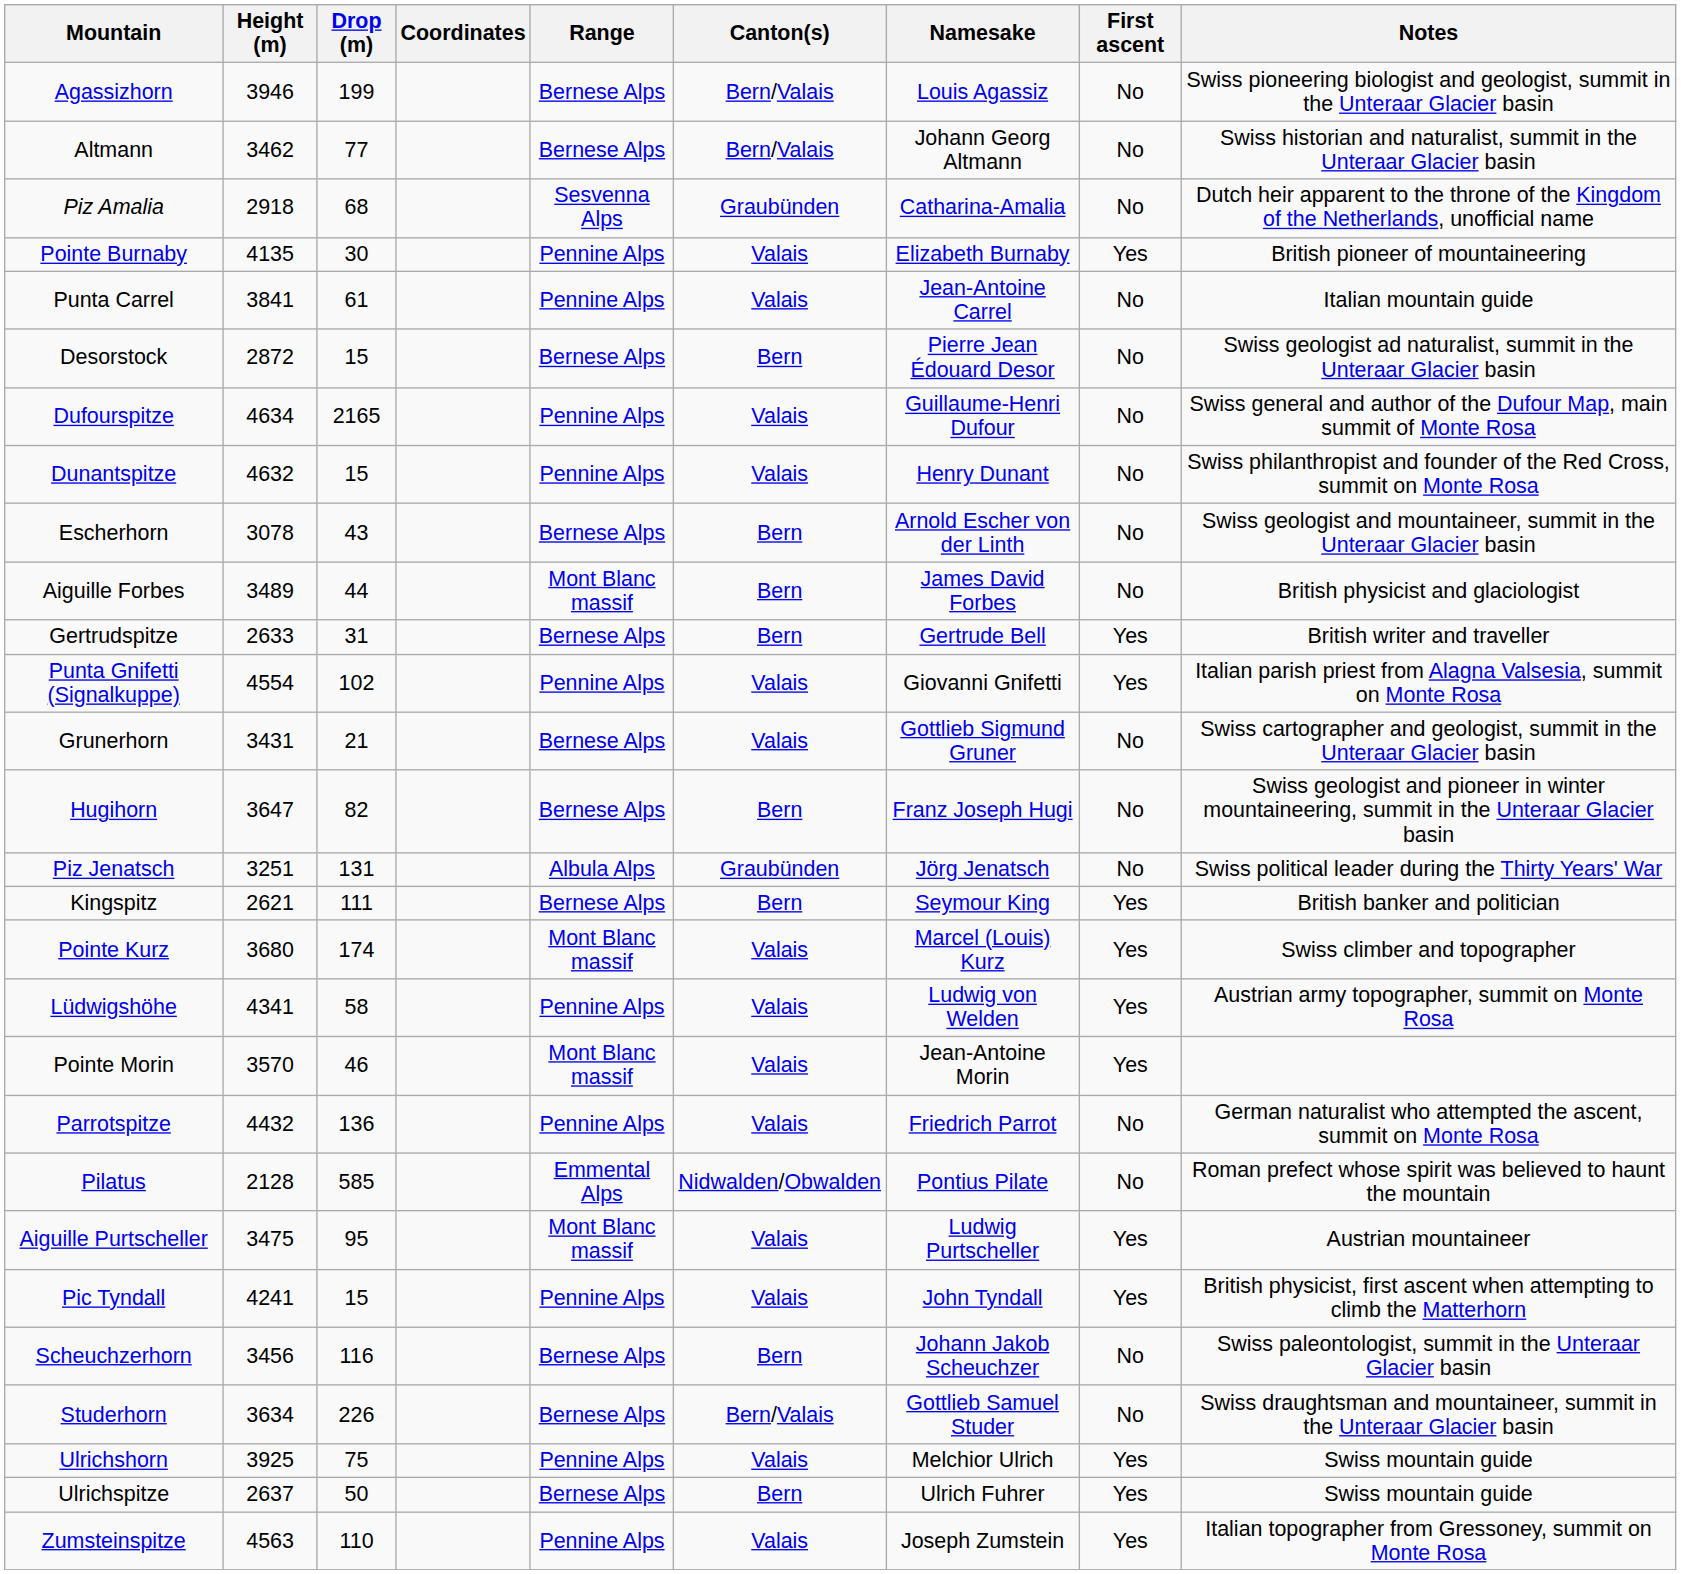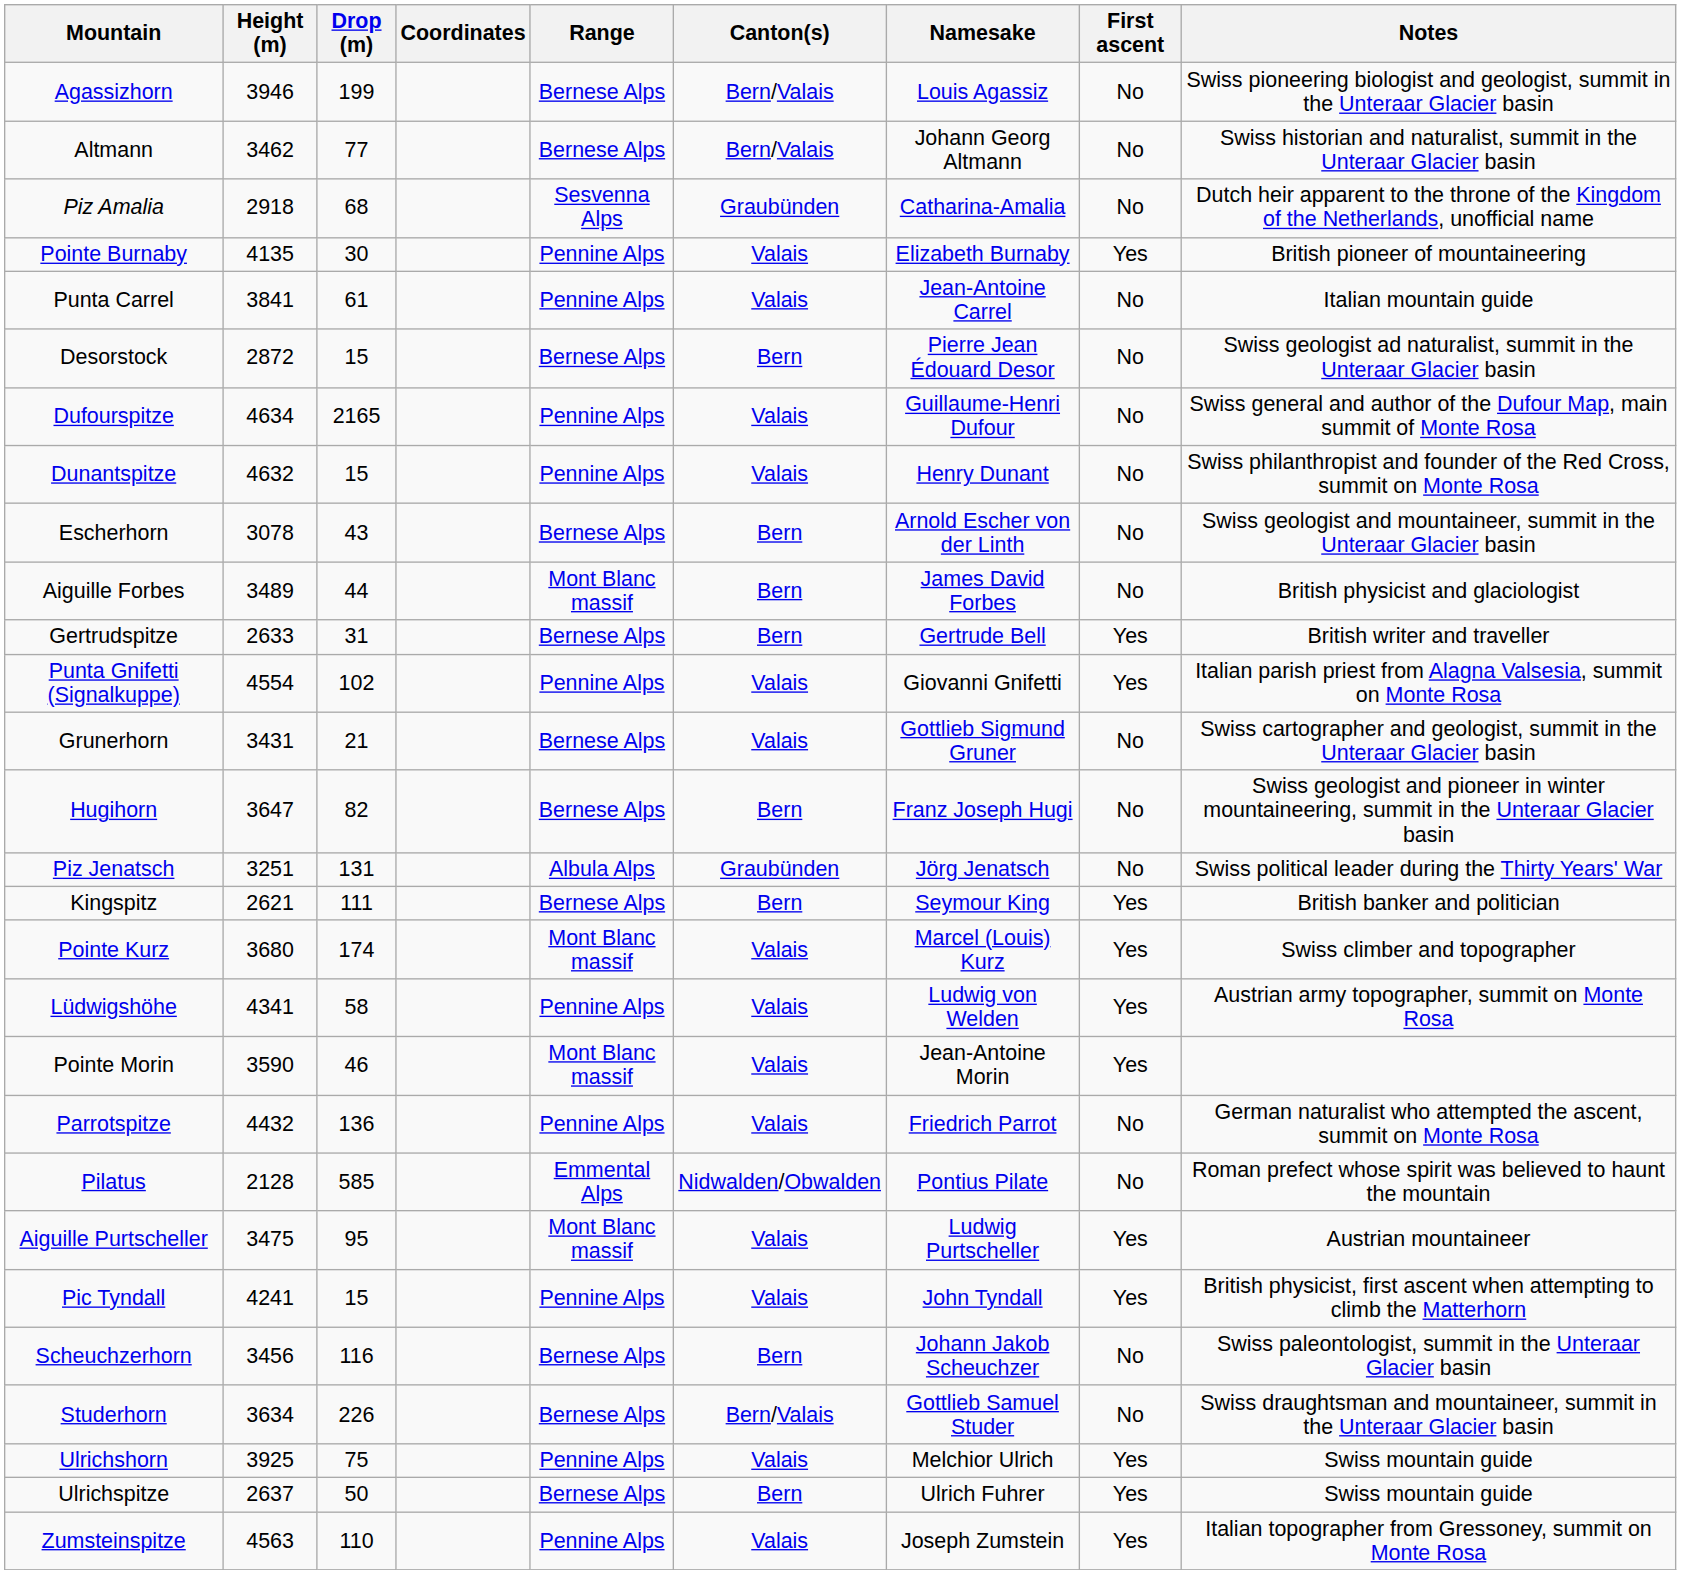 <table class="wikitable sortable" style="text-align: center; background-color:#F9F9F9; font-size: 100%;">
 <tr bgcolor="#dddddd">
 <th>Mountain</th>
 <th>Height (m)</th>
 <th><a href='#'>Drop</a> (m)</th>
 <th>Coordinates</th>
 <th>Range</th>
 <th>Canton(s)</th>
 <th>Namesake</th>
 <th>First ascent</th>
 <th>Notes</th>
 </tr>
 <tr>
 <td><a href='#'>Agassizhorn</a></td>
 <td>3946</td>
 <td>199</td>
 <td></td>
 <td><a href='#'>Bernese Alps</a></td>
 <td><a href='#'>Bern</a>/<a href='#'>Valais</a></td>
 <td><a href='#'>Louis Agassiz</a></td>
 <td>No</td>
 <td>Swiss pioneering biologist and geologist, summit in the <a href='#'>Unteraar Glacier</a> basin</td>
 </tr>
 <tr>
 <td>Altmann</td>
 <td>3462</td>
 <td>77</td>
 <td></td>
 <td><a href='#'>Bernese Alps</a></td>
 <td><a href='#'>Bern</a>/<a href='#'>Valais</a></td>
 <td>Johann Georg Altmann</td>
 <td>No</td>
 <td>Swiss historian and naturalist, summit in the <a href='#'>Unteraar Glacier</a> basin</td>
 </tr>
 <tr>
 <td><em>Piz Amalia</em></td>
 <td>2918</td>
 <td>68</td>
 <td></td>
 <td><a href='#'>Sesvenna Alps</a></td>
 <td><a href='#'>Graubünden</a></td>
 <td><a href='#'>Catharina-Amalia</a></td>
 <td>No</td>
 <td>Dutch heir apparent to the throne of the <a href='#'>Kingdom of the Netherlands</a>, unofficial name</td>
 </tr>
 <tr>
 <td><a href='#'>Pointe Burnaby</a></td>
 <td>4135</td>
 <td>30</td>
 <td></td>
 <td><a href='#'>Pennine Alps</a></td>
 <td><a href='#'>Valais</a></td>
 <td><a href='#'>Elizabeth Burnaby</a></td>
 <td>Yes</td>
 <td>British pioneer of mountaineering</td>
 </tr>
 <tr>
 <td>Punta Carrel</td>
 <td>3841</td>
 <td>61</td>
 <td></td>
 <td><a href='#'>Pennine Alps</a></td>
 <td><a href='#'>Valais</a></td>
 <td><a href='#'>Jean-Antoine Carrel</a></td>
 <td>No</td>
 <td>Italian mountain guide</td>
 </tr>
 <tr>
 <td>Desorstock</td>
 <td>2872</td>
 <td>15</td>
 <td></td>
 <td><a href='#'>Bernese Alps</a></td>
 <td><a href='#'>Bern</a></td>
 <td><a href='#'>Pierre Jean Édouard Desor</a></td>
 <td>No</td>
 <td>Swiss geologist ad naturalist, summit in the <a href='#'>Unteraar Glacier</a> basin</td>
 </tr>
 <tr>
 <td><a href='#'>Dufourspitze</a></td>
 <td>4634</td>
 <td>2165</td>
 <td></td>
 <td><a href='#'>Pennine Alps</a></td>
 <td><a href='#'>Valais</a></td>
 <td><a href='#'>Guillaume-Henri Dufour</a></td>
 <td>No</td>
 <td>Swiss general and author of the <a href='#'>Dufour Map</a>, main summit of <a href='#'>Monte Rosa</a></td>
 </tr>
 <tr>
 <td><a href='#'>Dunantspitze</a></td>
 <td>4632</td>
 <td>15</td>
 <td></td>
 <td><a href='#'>Pennine Alps</a></td>
 <td><a href='#'>Valais</a></td>
 <td><a href='#'>Henry Dunant</a></td>
 <td>No</td>
 <td>Swiss philanthropist and founder of the Red Cross, summit on <a href='#'>Monte Rosa</a></td>
 </tr>
 <tr>
 <td>Escherhorn</td>
 <td>3078</td>
 <td>43</td>
 <td></td>
 <td><a href='#'>Bernese Alps</a></td>
 <td><a href='#'>Bern</a></td>
 <td><a href='#'>Arnold Escher von der Linth</a></td>
 <td>No</td>
 <td>Swiss geologist and mountaineer, summit in the <a href='#'>Unteraar Glacier</a> basin</td>
 </tr>
 <tr>
 <td>Aiguille Forbes</td>
 <td>3489</td>
 <td>44</td>
 <td></td>
 <td><a href='#'>Mont Blanc massif</a></td>
 <td><a href='#'>Bern</a></td>
 <td><a href='#'>James David Forbes</a></td>
 <td>No</td>
 <td>British physicist and glaciologist</td>
 </tr>
 <tr>
 <td>Gertrudspitze</td>
 <td>2633</td>
 <td>31</td>
 <td></td>
 <td><a href='#'>Bernese Alps</a></td>
 <td><a href='#'>Bern</a></td>
 <td><a href='#'>Gertrude Bell</a></td>
 <td>Yes</td>
 <td>British writer and traveller</td>
 </tr>
 <tr>
 <td><a href='#'>Punta Gnifetti (Signalkuppe)</a></td>
 <td>4554</td>
 <td>102</td>
 <td></td>
 <td><a href='#'>Pennine Alps</a></td>
 <td><a href='#'>Valais</a></td>
 <td>Giovanni Gnifetti</td>
 <td>Yes</td>
 <td>Italian parish priest from <a href='#'>Alagna Valsesia</a>, summit on <a href='#'>Monte Rosa</a></td>
 </tr>
 <tr>
 <td>Grunerhorn</td>
 <td>3431</td>
 <td>21</td>
 <td></td>
 <td><a href='#'>Bernese Alps</a></td>
 <td><a href='#'>Valais</a></td>
 <td><a href='#'>Gottlieb Sigmund Gruner</a></td>
 <td>No</td>
 <td>Swiss cartographer and geologist, summit in the <a href='#'>Unteraar Glacier</a> basin</td>
 </tr>
 <tr>
 <td><a href='#'>Hugihorn</a></td>
 <td>3647</td>
 <td>82</td>
 <td></td>
 <td><a href='#'>Bernese Alps</a></td>
 <td><a href='#'>Bern</a></td>
 <td><a href='#'>Franz Joseph Hugi</a></td>
 <td>No</td>
 <td>Swiss geologist and pioneer in winter mountaineering, summit in the <a href='#'>Unteraar Glacier</a> basin</td>
 </tr>
 <tr>
 <td><a href='#'>Piz Jenatsch</a></td>
 <td>3251</td>
 <td>131</td>
 <td></td>
 <td><a href='#'>Albula Alps</a></td>
 <td><a href='#'>Graubünden</a></td>
 <td><a href='#'>Jörg Jenatsch</a></td>
 <td>No</td>
 <td>Swiss political leader during the <a href='#'>Thirty Years' War</a></td>
 </tr>
 <tr>
 <td>Kingspitz</td>
 <td>2621</td>
 <td>111</td>
 <td></td>
 <td><a href='#'>Bernese Alps</a></td>
 <td><a href='#'>Bern</a></td>
 <td><a href='#'>Seymour King</a></td>
 <td>Yes</td>
 <td>British banker and politician</td>
 </tr>
 <tr>
 <td><a href='#'>Pointe Kurz</a></td>
 <td>3680</td>
 <td>174</td>
 <td></td>
 <td><a href='#'>Mont Blanc massif</a></td>
 <td><a href='#'>Valais</a></td>
 <td><a href='#'>Marcel (Louis) Kurz</a></td>
 <td>Yes</td>
 <td>Swiss climber and topographer</td>
 </tr>
 <tr>
 <td><a href='#'>Lüdwigshöhe</a></td>
 <td>4341</td>
 <td>58</td>
 <td></td>
 <td><a href='#'>Pennine Alps</a></td>
 <td><a href='#'>Valais</a></td>
 <td><a href='#'>Ludwig von Welden</a></td>
 <td>Yes</td>
 <td>Austrian army topographer, summit on <a href='#'>Monte Rosa</a></td>
 </tr>
 <tr>
 <td>Pointe Morin</td>
-<td>3570</td>
+<td>3590</td>
 <td>46</td>
 <td></td>
 <td><a href='#'>Mont Blanc massif</a></td>
 <td><a href='#'>Valais</a></td>
 <td>Jean-Antoine Morin</td>
 <td>Yes</td>
 <td></td>
 </tr>
 <tr>
 <td><a href='#'>Parrotspitze</a></td>
 <td>4432</td>
 <td>136</td>
 <td></td>
 <td><a href='#'>Pennine Alps</a></td>
 <td><a href='#'>Valais</a></td>
 <td><a href='#'>Friedrich Parrot</a></td>
 <td>No</td>
 <td>German naturalist who attempted the ascent, summit on <a href='#'>Monte Rosa</a></td>
 </tr>
 <tr>
 <td><a href='#'>Pilatus</a></td>
 <td>2128</td>
 <td>585</td>
 <td></td>
 <td><a href='#'>Emmental Alps</a></td>
 <td><a href='#'>Nidwalden</a>/<a href='#'>Obwalden</a></td>
 <td><a href='#'>Pontius Pilate</a></td>
 <td>No</td>
 <td>Roman prefect whose spirit was believed to haunt the mountain</td>
 </tr>
 <tr>
 <td><a href='#'>Aiguille Purtscheller</a></td>
 <td>3475</td>
 <td>95</td>
 <td></td>
 <td><a href='#'>Mont Blanc massif</a></td>
 <td><a href='#'>Valais</a></td>
 <td><a href='#'>Ludwig Purtscheller</a></td>
 <td>Yes</td>
 <td>Austrian mountaineer</td>
 </tr>
 <tr>
 <td><a href='#'>Pic Tyndall</a></td>
 <td>4241</td>
 <td>15</td>
 <td></td>
 <td><a href='#'>Pennine Alps</a></td>
 <td><a href='#'>Valais</a></td>
 <td><a href='#'>John Tyndall</a></td>
 <td>Yes</td>
 <td>British physicist, first ascent when attempting to climb the <a href='#'>Matterhorn</a></td>
 </tr>
 <tr>
 <td><a href='#'>Scheuchzerhorn</a></td>
 <td>3456</td>
 <td>116</td>
 <td></td>
 <td><a href='#'>Bernese Alps</a></td>
 <td><a href='#'>Bern</a></td>
 <td><a href='#'>Johann Jakob Scheuchzer</a></td>
 <td>No</td>
 <td>Swiss paleontologist, summit in the <a href='#'>Unteraar Glacier</a> basin</td>
 </tr>
 <tr>
 <td><a href='#'>Studerhorn</a></td>
 <td>3634</td>
 <td>226</td>
 <td></td>
 <td><a href='#'>Bernese Alps</a></td>
 <td><a href='#'>Bern</a>/<a href='#'>Valais</a></td>
 <td><a href='#'>Gottlieb Samuel Studer</a></td>
 <td>No</td>
 <td>Swiss draughtsman and mountaineer, summit in the <a href='#'>Unteraar Glacier</a> basin</td>
 </tr>
 <tr>
 <td><a href='#'>Ulrichshorn</a></td>
 <td>3925</td>
 <td>75</td>
 <td></td>
 <td><a href='#'>Pennine Alps</a></td>
 <td><a href='#'>Valais</a></td>
 <td>Melchior Ulrich</td>
 <td>Yes</td>
 <td>Swiss mountain guide</td>
 </tr>
 <tr>
 <td>Ulrichspitze</td>
 <td>2637</td>
 <td>50</td>
 <td></td>
 <td><a href='#'>Bernese Alps</a></td>
 <td><a href='#'>Bern</a></td>
 <td>Ulrich Fuhrer</td>
 <td>Yes</td>
 <td>Swiss mountain guide</td>
 </tr>
 <tr>
 <td><a href='#'>Zumsteinspitze</a></td>
 <td>4563</td>
 <td>110</td>
 <td></td>
 <td><a href='#'>Pennine Alps</a></td>
 <td><a href='#'>Valais</a></td>
 <td>Joseph Zumstein</td>
 <td>Yes</td>
 <td>Italian topographer from Gressoney, summit on <a href='#'>Monte Rosa</a></td>
 </tr>
 </table>
